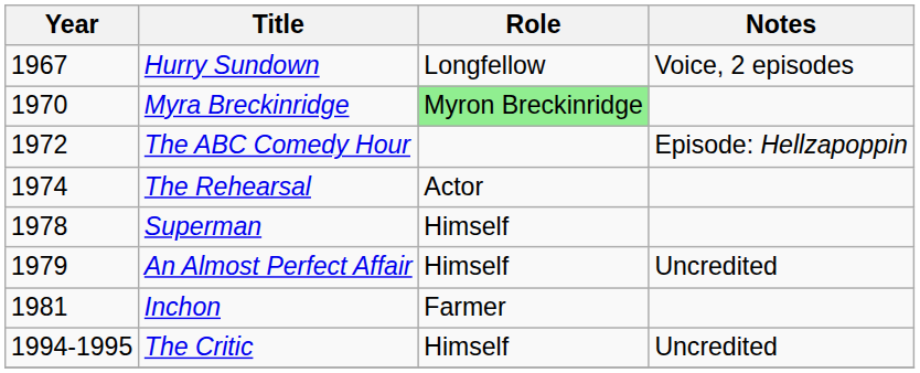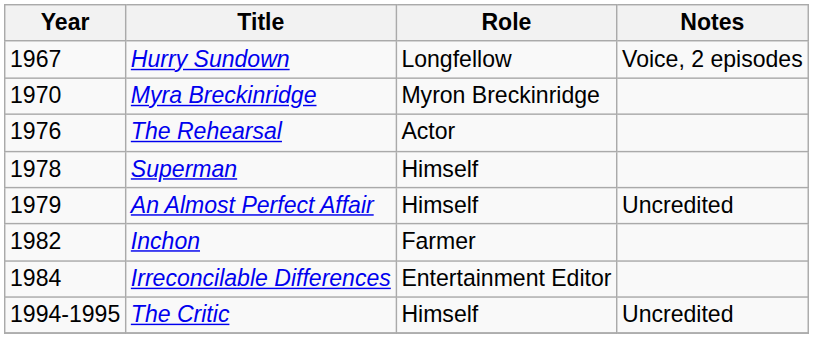 <table class="wikitable">
 <tr>
 <th>Year</th>
 <th>Title</th>
 <th>Role</th>
 <th>Notes</th>
 </tr>
 <tr>
 <td>1967</td>
 <td><em><a href='#'>Hurry Sundown</a></em></td>
 <td>Longfellow</td>
 <td>Voice, 2 episodes</td>
 </tr>
 <tr>
 <td>1970</td>
 <td><em><a href='#'>Myra Breckinridge</a></em></td>
-<td style="background: lightgreen;">Myron Breckinridge</td>
+<td>Myron Breckinridge</td>
 <td></td>
 </tr>
 <tr>
-<td>1972</td>
-<td><em><a href='#'>The ABC Comedy Hour</a></em></td>
-<td></td>
-<td>Episode: <em>Hellzapoppin</em></td>
-</tr>
-<tr>
-<td>1974</td>
+<td>1976</td>
 <td><em><a href='#'>The Rehearsal</a></em></td>
 <td>Actor</td>
 <td></td>
 </tr>
 <tr>
 <td>1978</td>
 <td><em><a href='#'>Superman</a></em></td>
 <td>Himself</td>
 <td></td>
 </tr>
 <tr>
 <td>1979</td>
 <td><em><a href='#'>An Almost Perfect Affair</a></em></td>
 <td>Himself</td>
 <td>Uncredited</td>
 </tr>
 <tr>
-<td>1981</td>
+<td>1982</td>
 <td><em><a href='#'>Inchon</a></em></td>
 <td>Farmer</td>
+<td></td>
+</tr>
+<tr>
+<td>1984</td>
+<td><em><a href='#'>Irreconcilable Differences</a></em></td>
+<td>Entertainment Editor</td>
 <td></td>
 </tr>
 <tr>
 <td>1994-1995</td>
 <td><em><a href='#'>The Critic</a></em></td>
 <td>Himself</td>
 <td>Uncredited</td>
 </tr>
 <tr>
 </tr>
 </table>
